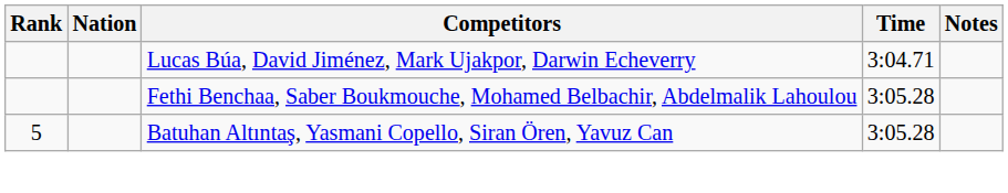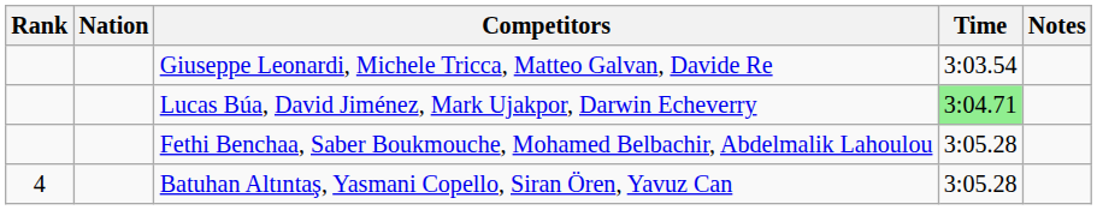 <table class="wikitable sortable" style="text-align:center; font-size:95%">
 <tr>
 <th>Rank</th>
 <th>Nation</th>
 <th>Competitors</th>
 <th>Time</th>
 <th>Notes</th>
 </tr>
 <tr>
 <td></td>
 <td align="left"></td>
+<td align="left"><a href='#'>Giuseppe Leonardi</a>, <a href='#'>Michele Tricca</a>, <a href='#'>Matteo Galvan</a>, <a href='#'>Davide Re</a></td>
+<td>3:03.54</td>
+<td></td>
+</tr>
+<tr>
+<td></td>
+<td align="left"></td>
 <td align="left"><a href='#'>Lucas Búa</a>, <a href='#'>David Jiménez</a>, <a href='#'>Mark Ujakpor</a>, <a href='#'>Darwin Echeverry</a></td>
-<td>3:04.71</td>
+<td style="background: lightgreen;">3:04.71</td>
 <td></td>
 </tr>
 <tr>
 <td></td>
 <td align="left"></td>
 <td align="left"><a href='#'>Fethi Benchaa</a>, <a href='#'>Saber Boukmouche</a>, <a href='#'>Mohamed Belbachir</a>, <a href='#'>Abdelmalik Lahoulou</a></td>
 <td>3:05.28</td>
 <td></td>
 </tr>
 <tr>
-<td>5</td>
+<td>4</td>
 <td align="left"></td>
 <td align="left"><a href='#'>Batuhan Altıntaş</a>, <a href='#'>Yasmani Copello</a>, <a href='#'>Siran Ören</a>, <a href='#'>Yavuz Can</a></td>
 <td>3:05.28</td>
 <td></td>
 </tr>
 </table>
